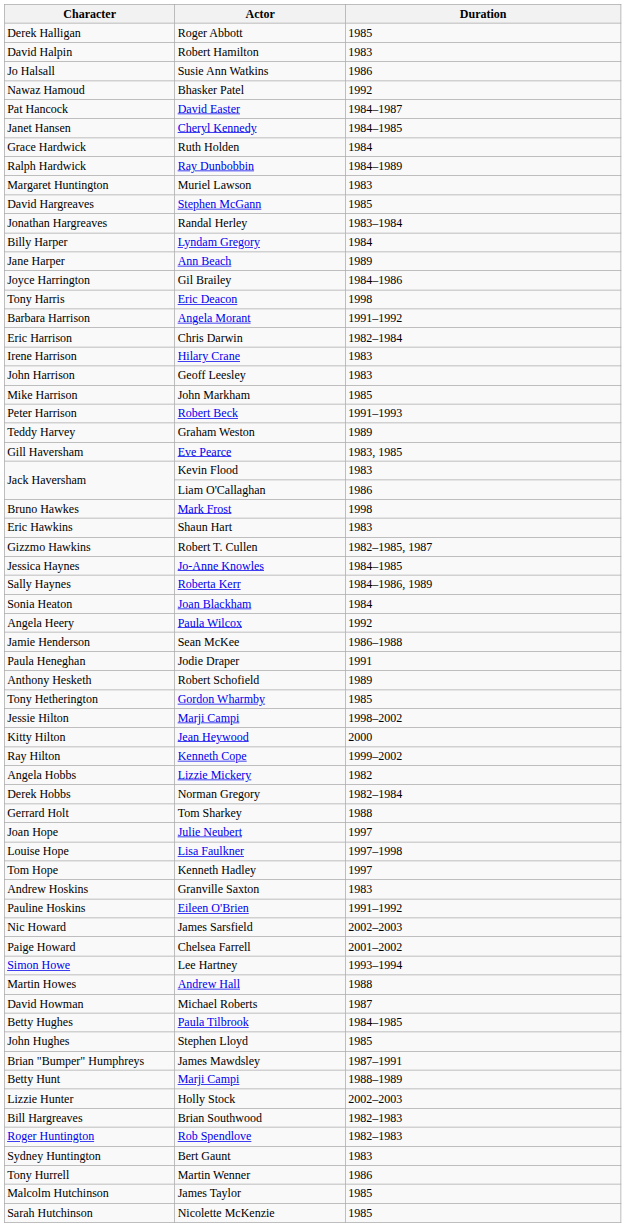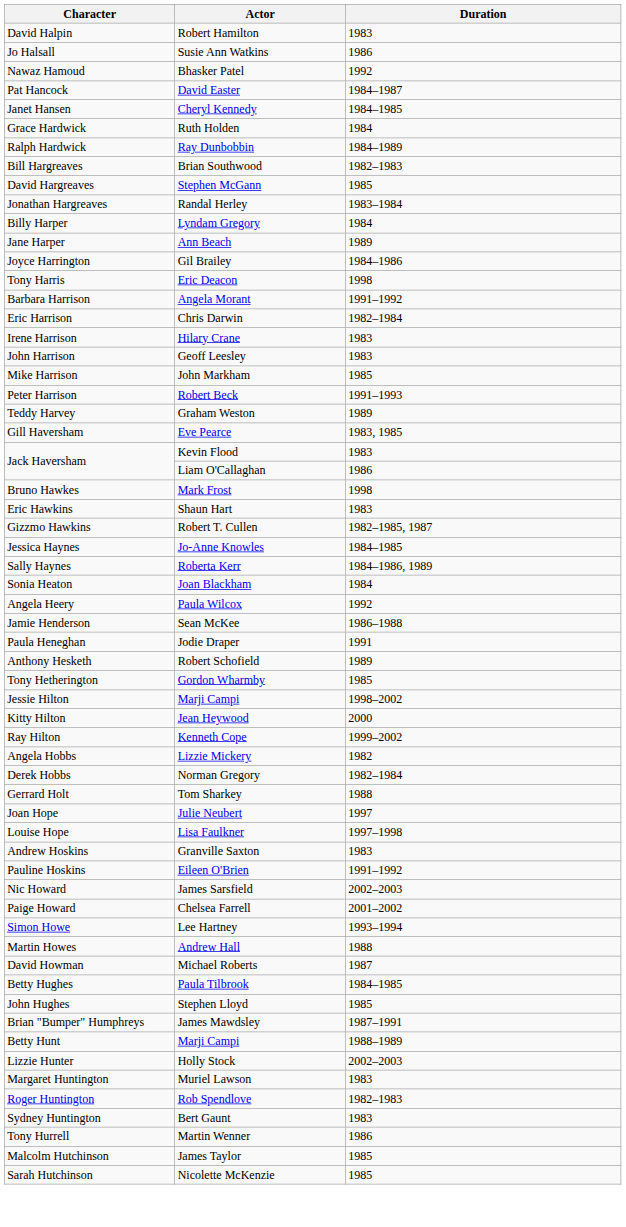 <table class="wikitable">
 <tr>
 <th style="width:220px;">Character</th>
 <th style="width:220px;">Actor</th>
 <th style="width:360px;">Duration</th>
-</tr>
-<tr>
-<td>Derek Halligan</td>
-<td>Roger Abbott</td>
-<td>1985</td>
 </tr>
 <tr>
 <td>David Halpin</td>
 <td>Robert Hamilton</td>
 <td>1983</td>
 </tr>
 <tr>
 <td>Jo Halsall</td>
 <td>Susie Ann Watkins</td>
 <td>1986</td>
 </tr>
 <tr>
 <td>Nawaz Hamoud</td>
 <td>Bhasker Patel</td>
 <td>1992</td>
 </tr>
 <tr>
 <td>Pat Hancock</td>
 <td><a href='#'>David Easter</a></td>
 <td>1984–1987</td>
 </tr>
 <tr>
 <td>Janet Hansen</td>
 <td><a href='#'>Cheryl Kennedy</a></td>
 <td>1984–1985</td>
 </tr>
 <tr>
 <td>Grace Hardwick</td>
 <td>Ruth Holden</td>
 <td>1984</td>
 </tr>
 <tr>
 <td>Ralph Hardwick</td>
 <td><a href='#'>Ray Dunbobbin</a></td>
 <td>1984–1989</td>
 </tr>
 <tr>
-<td>Margaret Huntington</td>
-<td>Muriel Lawson</td>
-<td>1983</td>
+<td>Bill Hargreaves</td>
+<td>Brian Southwood</td>
+<td>1982–1983</td>
 </tr>
 <tr>
 <td>David Hargreaves</td>
 <td><a href='#'>Stephen McGann</a></td>
 <td>1985</td>
 </tr>
 <tr>
 <td>Jonathan Hargreaves</td>
 <td>Randal Herley</td>
 <td>1983–1984</td>
 </tr>
 <tr>
 <td>Billy Harper</td>
 <td><a href='#'>Lyndam Gregory</a></td>
 <td>1984</td>
 </tr>
 <tr>
 <td>Jane Harper</td>
 <td><a href='#'>Ann Beach</a></td>
 <td>1989</td>
 </tr>
 <tr>
 <td>Joyce Harrington</td>
 <td>Gil Brailey</td>
 <td>1984–1986</td>
 </tr>
 <tr>
 <td>Tony Harris</td>
 <td><a href='#'>Eric Deacon</a></td>
 <td>1998</td>
 </tr>
 <tr>
 <td>Barbara Harrison</td>
 <td><a href='#'>Angela Morant</a></td>
 <td>1991–1992</td>
 </tr>
 <tr>
 <td>Eric Harrison</td>
 <td>Chris Darwin</td>
 <td>1982–1984</td>
 </tr>
 <tr>
 <td>Irene Harrison</td>
 <td><a href='#'>Hilary Crane</a></td>
 <td>1983</td>
 </tr>
 <tr>
 <td>John Harrison</td>
 <td>Geoff Leesley</td>
 <td>1983</td>
 </tr>
 <tr>
 <td>Mike Harrison</td>
 <td>John Markham</td>
 <td>1985</td>
 </tr>
 <tr>
 <td>Peter Harrison</td>
 <td><a href='#'>Robert Beck</a></td>
 <td>1991–1993</td>
 </tr>
 <tr>
 <td>Teddy Harvey</td>
 <td>Graham Weston</td>
 <td>1989</td>
 </tr>
 <tr>
 <td>Gill Haversham</td>
 <td><a href='#'>Eve Pearce</a></td>
 <td>1983, 1985</td>
 </tr>
 <tr>
 <td rowspan="2">Jack Haversham</td>
 <td>Kevin Flood</td>
 <td>1983</td>
 </tr>
 <tr>
 <td>Liam O'Callaghan</td>
 <td>1986</td>
 </tr>
 <tr>
 <td>Bruno Hawkes</td>
 <td><a href='#'>Mark Frost</a></td>
 <td>1998</td>
 </tr>
 <tr>
 <td>Eric Hawkins</td>
 <td>Shaun Hart</td>
 <td>1983</td>
 </tr>
 <tr>
 <td>Gizzmo Hawkins</td>
 <td>Robert T. Cullen</td>
 <td>1982–1985, 1987</td>
 </tr>
 <tr>
 <td>Jessica Haynes</td>
 <td><a href='#'>Jo-Anne Knowles</a></td>
 <td>1984–1985</td>
 </tr>
 <tr>
 <td>Sally Haynes</td>
 <td><a href='#'>Roberta Kerr</a></td>
 <td>1984–1986, 1989</td>
 </tr>
 <tr>
 <td>Sonia Heaton</td>
 <td><a href='#'>Joan Blackham</a></td>
 <td>1984</td>
 </tr>
 <tr>
 <td>Angela Heery</td>
 <td><a href='#'>Paula Wilcox</a></td>
 <td>1992</td>
 </tr>
 <tr>
 <td>Jamie Henderson</td>
 <td>Sean McKee</td>
 <td>1986–1988</td>
 </tr>
 <tr>
 <td>Paula Heneghan</td>
 <td>Jodie Draper</td>
 <td>1991</td>
 </tr>
 <tr>
 <td>Anthony Hesketh</td>
 <td>Robert Schofield</td>
 <td>1989</td>
 </tr>
 <tr>
 <td>Tony Hetherington</td>
 <td><a href='#'>Gordon Wharmby</a></td>
 <td>1985</td>
 </tr>
 <tr>
 <td>Jessie Hilton</td>
 <td><a href='#'>Marji Campi</a></td>
 <td>1998–2002</td>
 </tr>
 <tr>
 <td>Kitty Hilton</td>
 <td><a href='#'>Jean Heywood</a></td>
 <td>2000</td>
 </tr>
 <tr>
 <td>Ray Hilton</td>
 <td><a href='#'>Kenneth Cope</a></td>
 <td>1999–2002</td>
 </tr>
 <tr>
 <td>Angela Hobbs</td>
 <td><a href='#'>Lizzie Mickery</a></td>
 <td>1982</td>
 </tr>
 <tr>
 <td>Derek Hobbs</td>
 <td>Norman Gregory</td>
 <td>1982–1984</td>
 </tr>
 <tr>
 <td>Gerrard Holt</td>
 <td>Tom Sharkey</td>
 <td>1988</td>
 </tr>
 <tr>
 <td>Joan Hope</td>
 <td><a href='#'>Julie Neubert</a></td>
 <td>1997</td>
 </tr>
 <tr>
 <td>Louise Hope</td>
 <td><a href='#'>Lisa Faulkner</a></td>
 <td>1997–1998</td>
 </tr>
 <tr>
-<td>Tom Hope</td>
-<td>Kenneth Hadley</td>
-<td>1997</td>
-</tr>
-<tr>
 <td>Andrew Hoskins</td>
 <td>Granville Saxton</td>
 <td>1983</td>
 </tr>
 <tr>
 <td>Pauline Hoskins</td>
 <td><a href='#'>Eileen O'Brien</a></td>
 <td>1991–1992</td>
 </tr>
 <tr>
 <td>Nic Howard</td>
 <td>James Sarsfield</td>
 <td>2002–2003</td>
 </tr>
 <tr>
 <td>Paige Howard</td>
 <td>Chelsea Farrell</td>
 <td>2001–2002</td>
 </tr>
 <tr>
 <td><a href='#'>Simon Howe</a></td>
 <td>Lee Hartney</td>
 <td>1993–1994</td>
 </tr>
 <tr>
 <td>Martin Howes</td>
 <td><a href='#'>Andrew Hall</a></td>
 <td>1988</td>
 </tr>
 <tr>
 <td>David Howman</td>
 <td>Michael Roberts</td>
 <td>1987</td>
 </tr>
 <tr>
 <td>Betty Hughes</td>
 <td><a href='#'>Paula Tilbrook</a></td>
 <td>1984–1985</td>
 </tr>
 <tr>
 <td>John Hughes</td>
 <td>Stephen Lloyd</td>
 <td>1985</td>
 </tr>
 <tr>
 <td>Brian "Bumper" Humphreys</td>
 <td>James Mawdsley</td>
 <td>1987–1991</td>
 </tr>
 <tr>
 <td>Betty Hunt</td>
 <td><a href='#'>Marji Campi</a></td>
 <td>1988–1989</td>
 </tr>
 <tr>
 <td>Lizzie Hunter</td>
 <td>Holly Stock</td>
 <td>2002–2003</td>
 </tr>
 <tr>
-<td>Bill Hargreaves</td>
-<td>Brian Southwood</td>
-<td>1982–1983</td>
+<td>Margaret Huntington</td>
+<td>Muriel Lawson</td>
+<td>1983</td>
 </tr>
 <tr>
 <td><a href='#'>Roger Huntington</a></td>
 <td><a href='#'>Rob Spendlove</a></td>
 <td>1982–1983</td>
 </tr>
 <tr>
 <td>Sydney Huntington</td>
 <td>Bert Gaunt</td>
 <td>1983</td>
 </tr>
 <tr>
 <td>Tony Hurrell</td>
 <td>Martin Wenner</td>
 <td>1986</td>
 </tr>
 <tr>
 <td>Malcolm Hutchinson</td>
 <td>James Taylor</td>
 <td>1985</td>
 </tr>
 <tr>
 <td>Sarah Hutchinson</td>
 <td>Nicolette McKenzie</td>
 <td>1985</td>
 </tr>
 </table>
